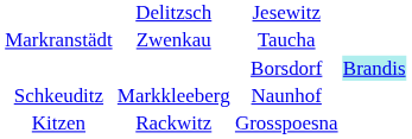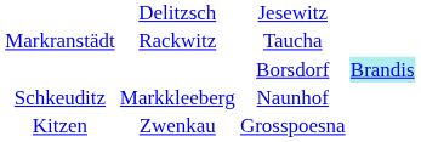 <table style="width:30%; text-align:center; border-width:0;">
 <tr>
 <td style="width:10%;"></td>
 <td style="width:10%;"><a href='#'>Delitzsch</a></td>
 <td style="width:10%;"><a href='#'>Jesewitz</a></td>
 </tr>
 <tr>
 <td><a href='#'>Markranstädt</a></td>
-<td><a href='#'>Zwenkau</a></td>
+<td><a href='#'>Rackwitz</a></td>
 <td><a href='#'>Taucha</a></td>
 </tr>
 <tr>
 <td></td>
 <td></td>
 <td><a href='#'>Borsdorf</a></td>
 <td style="background: paleturquoise;"><a href='#'>Brandis</a></td>
 </tr>
 <tr>
 <td><a href='#'>Schkeuditz</a></td>
 <td><a href='#'>Markkleeberg</a></td>
 <td><a href='#'>Naunhof</a></td>
 </tr>
 <tr>
 <td><a href='#'>Kitzen</a></td>
-<td><a href='#'>Rackwitz</a></td>
+<td><a href='#'>Zwenkau</a></td>
 <td><a href='#'>Grosspoesna</a></td>
 </tr>
 <tr>
 <td></td>
 <td></td>
 <td></td>
 </tr>
 </table>
